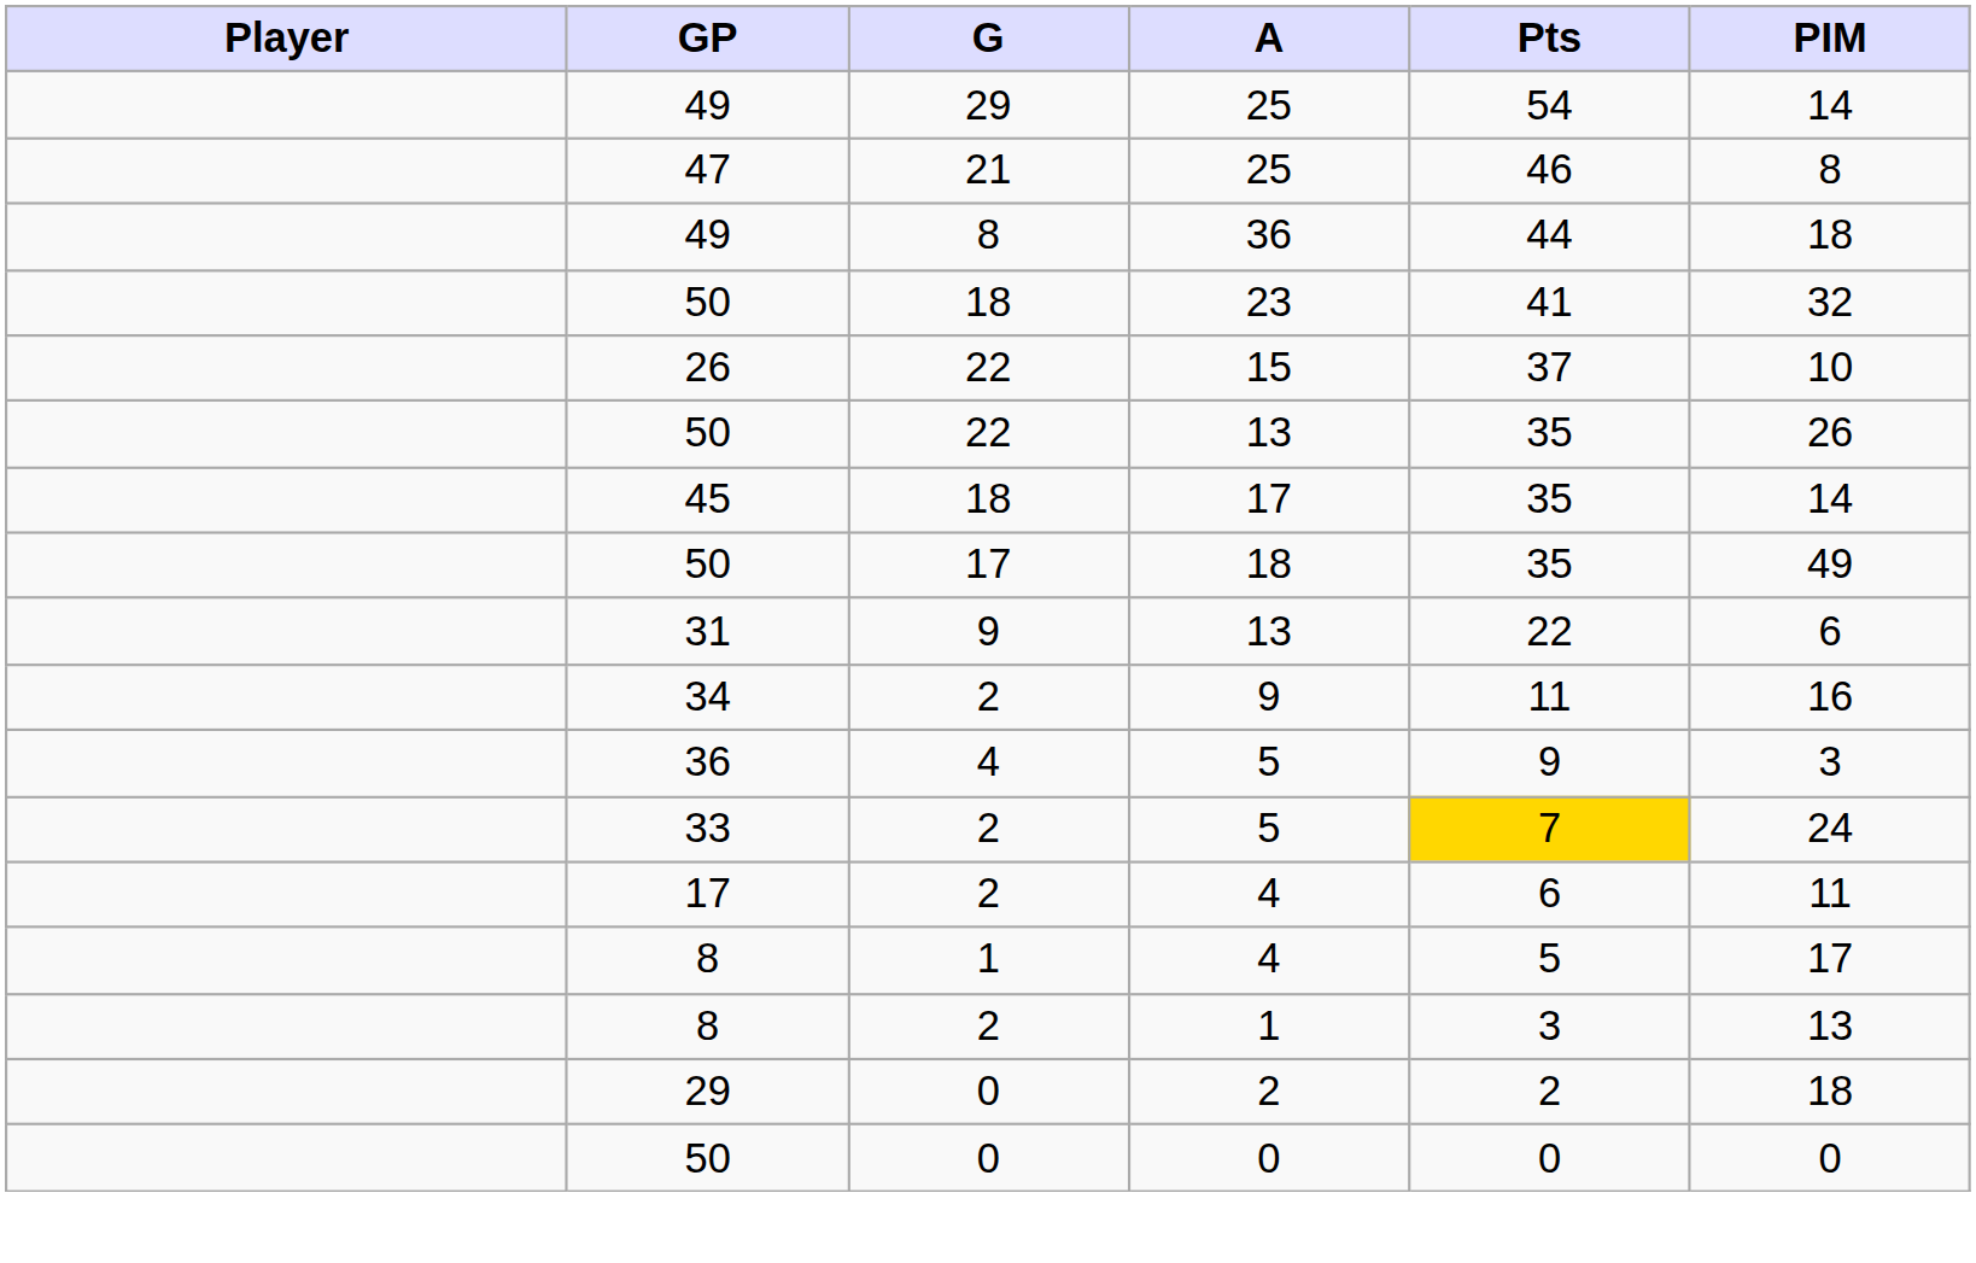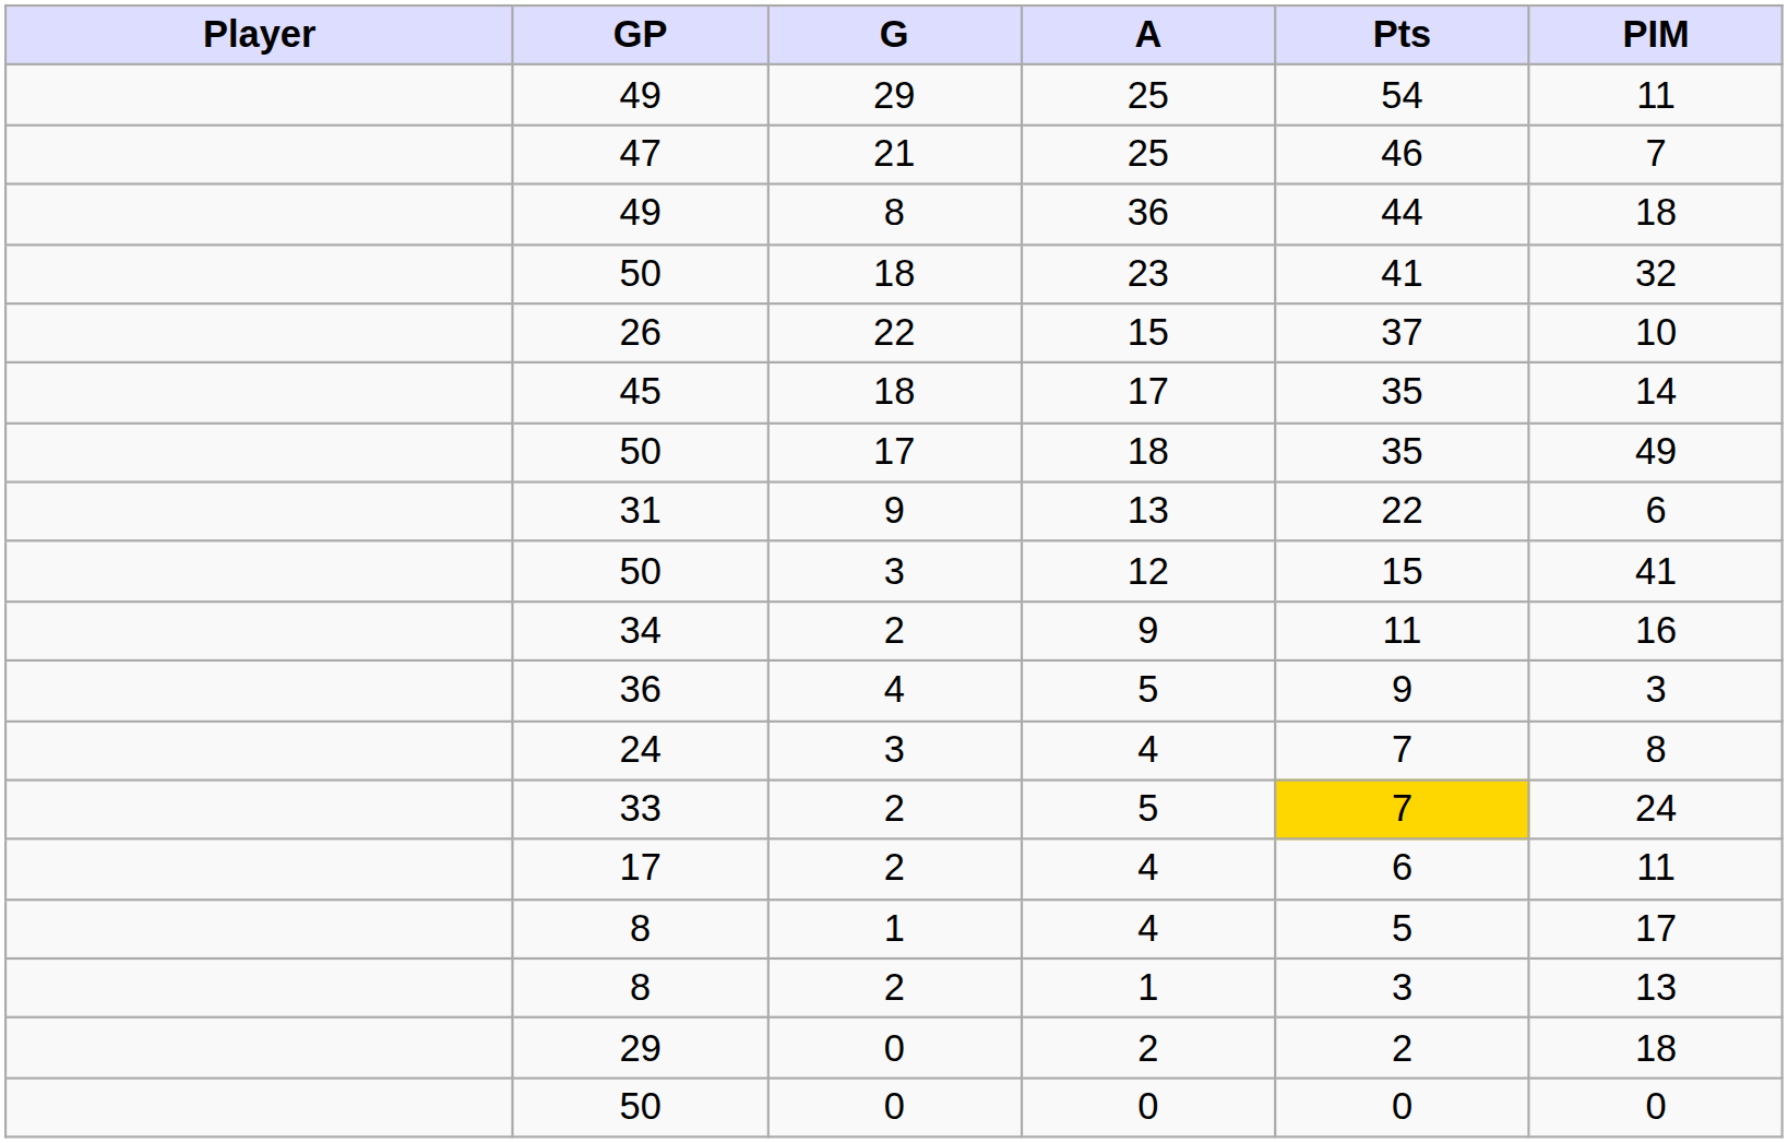 <table style="width:60%;" class="wikitable sortable">
 <tr style="text-align:center;">
 <th style="background:#ddf; width:10%;">Player</th>
 <th style="background:#ddf; width:5%;">GP</th>
 <th style="background:#ddf; width:5%;">G</th>
 <th style="background:#ddf; width:5%;">A</th>
 <th style="background:#ddf; width:5%;">Pts</th>
 <th style="background:#ddf; width:5%;">PIM</th>
 </tr>
 <tr style="text-align:center;">
 <td style="text-align:right;"></td>
 <td>49</td>
 <td>29</td>
 <td>25</td>
 <td>54</td>
-<td>14</td>
+<td>11</td>
 </tr>
 <tr style="text-align:center;">
 <td style="text-align:right;"></td>
 <td>47</td>
 <td>21</td>
 <td>25</td>
 <td>46</td>
-<td>8</td>
+<td>7</td>
 </tr>
 <tr style="text-align:center;">
 <td style="text-align:right;"></td>
 <td>49</td>
 <td>8</td>
 <td>36</td>
 <td>44</td>
 <td>18</td>
 </tr>
 <tr style="text-align:center;">
 <td style="text-align:right;"></td>
 <td>50</td>
 <td>18</td>
 <td>23</td>
 <td>41</td>
 <td>32</td>
 </tr>
 <tr style="text-align:center;">
 <td style="text-align:right;"></td>
 <td>26</td>
 <td>22</td>
 <td>15</td>
 <td>37</td>
 <td>10</td>
 </tr>
 <tr style="text-align:center;">
 <td style="text-align:right;"></td>
-<td>50</td>
-<td>22</td>
-<td>13</td>
-<td>35</td>
-<td>26</td>
-</tr>
-<tr style="text-align:center;">
-<td style="text-align:right;"></td>
 <td>45</td>
 <td>18</td>
 <td>17</td>
 <td>35</td>
 <td>14</td>
 </tr>
 <tr style="text-align:center;">
 <td style="text-align:right;"></td>
 <td>50</td>
 <td>17</td>
 <td>18</td>
 <td>35</td>
 <td>49</td>
 </tr>
 <tr style="text-align:center;">
 <td style="text-align:right;"></td>
 <td>31</td>
 <td>9</td>
 <td>13</td>
 <td>22</td>
 <td>6</td>
 </tr>
 <tr style="text-align:center;">
 <td style="text-align:right;"></td>
+<td>50</td>
+<td>3</td>
+<td>12</td>
+<td>15</td>
+<td>41</td>
+</tr>
+<tr style="text-align:center;">
+<td style="text-align:right;"></td>
 <td>34</td>
 <td>2</td>
 <td>9</td>
 <td>11</td>
 <td>16</td>
 </tr>
 <tr style="text-align:center;">
 <td style="text-align:right;"></td>
 <td>36</td>
 <td>4</td>
 <td>5</td>
 <td>9</td>
 <td>3</td>
+</tr>
+<tr style="text-align:center;">
+<td style="text-align:right;"></td>
+<td>24</td>
+<td>3</td>
+<td>4</td>
+<td>7</td>
+<td>8</td>
 </tr>
 <tr style="text-align:center;">
 <td style="text-align:right;"></td>
 <td>33</td>
 <td>2</td>
 <td>5</td>
 <td style="background: gold;">7</td>
 <td>24</td>
 </tr>
 <tr style="text-align:center;">
 <td style="text-align:right;"></td>
 <td>17</td>
 <td>2</td>
 <td>4</td>
 <td>6</td>
 <td>11</td>
 </tr>
 <tr style="text-align:center;">
 <td style="text-align:right;"></td>
 <td>8</td>
 <td>1</td>
 <td>4</td>
 <td>5</td>
 <td>17</td>
 </tr>
 <tr style="text-align:center;">
 <td style="text-align:right;"></td>
 <td>8</td>
 <td>2</td>
 <td>1</td>
 <td>3</td>
 <td>13</td>
 </tr>
 <tr style="text-align:center;">
 <td style="text-align:right;"></td>
 <td>29</td>
 <td>0</td>
 <td>2</td>
 <td>2</td>
 <td>18</td>
 </tr>
 <tr style="text-align:center;">
 <td style="text-align:right;"></td>
 <td>50</td>
 <td>0</td>
 <td>0</td>
 <td>0</td>
 <td>0</td>
 </tr>
 </table>
